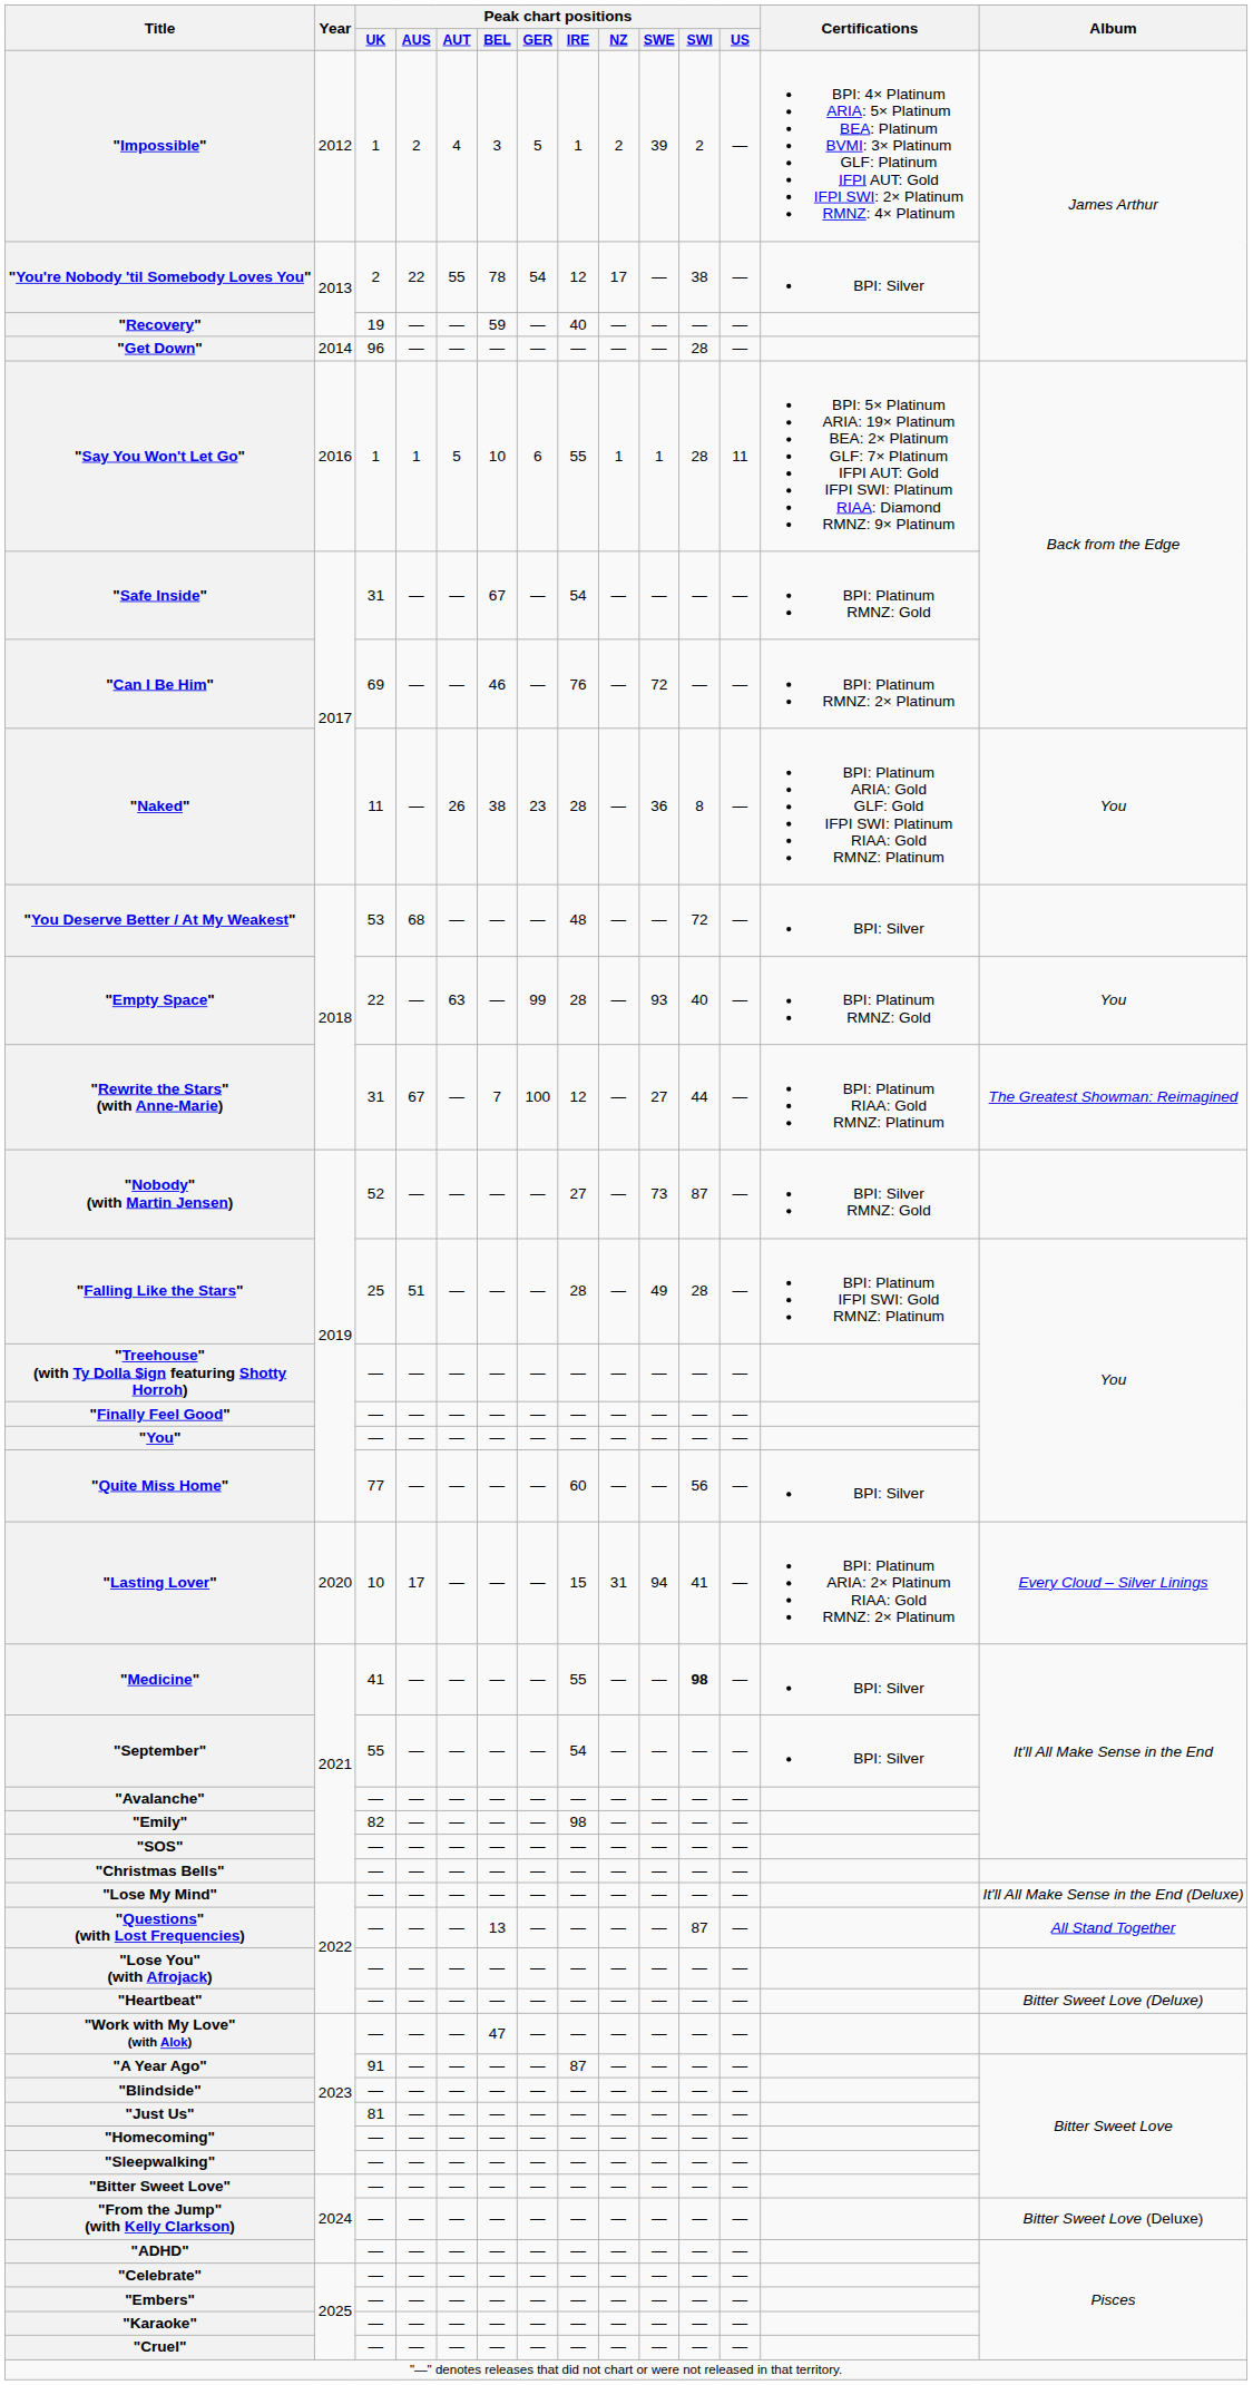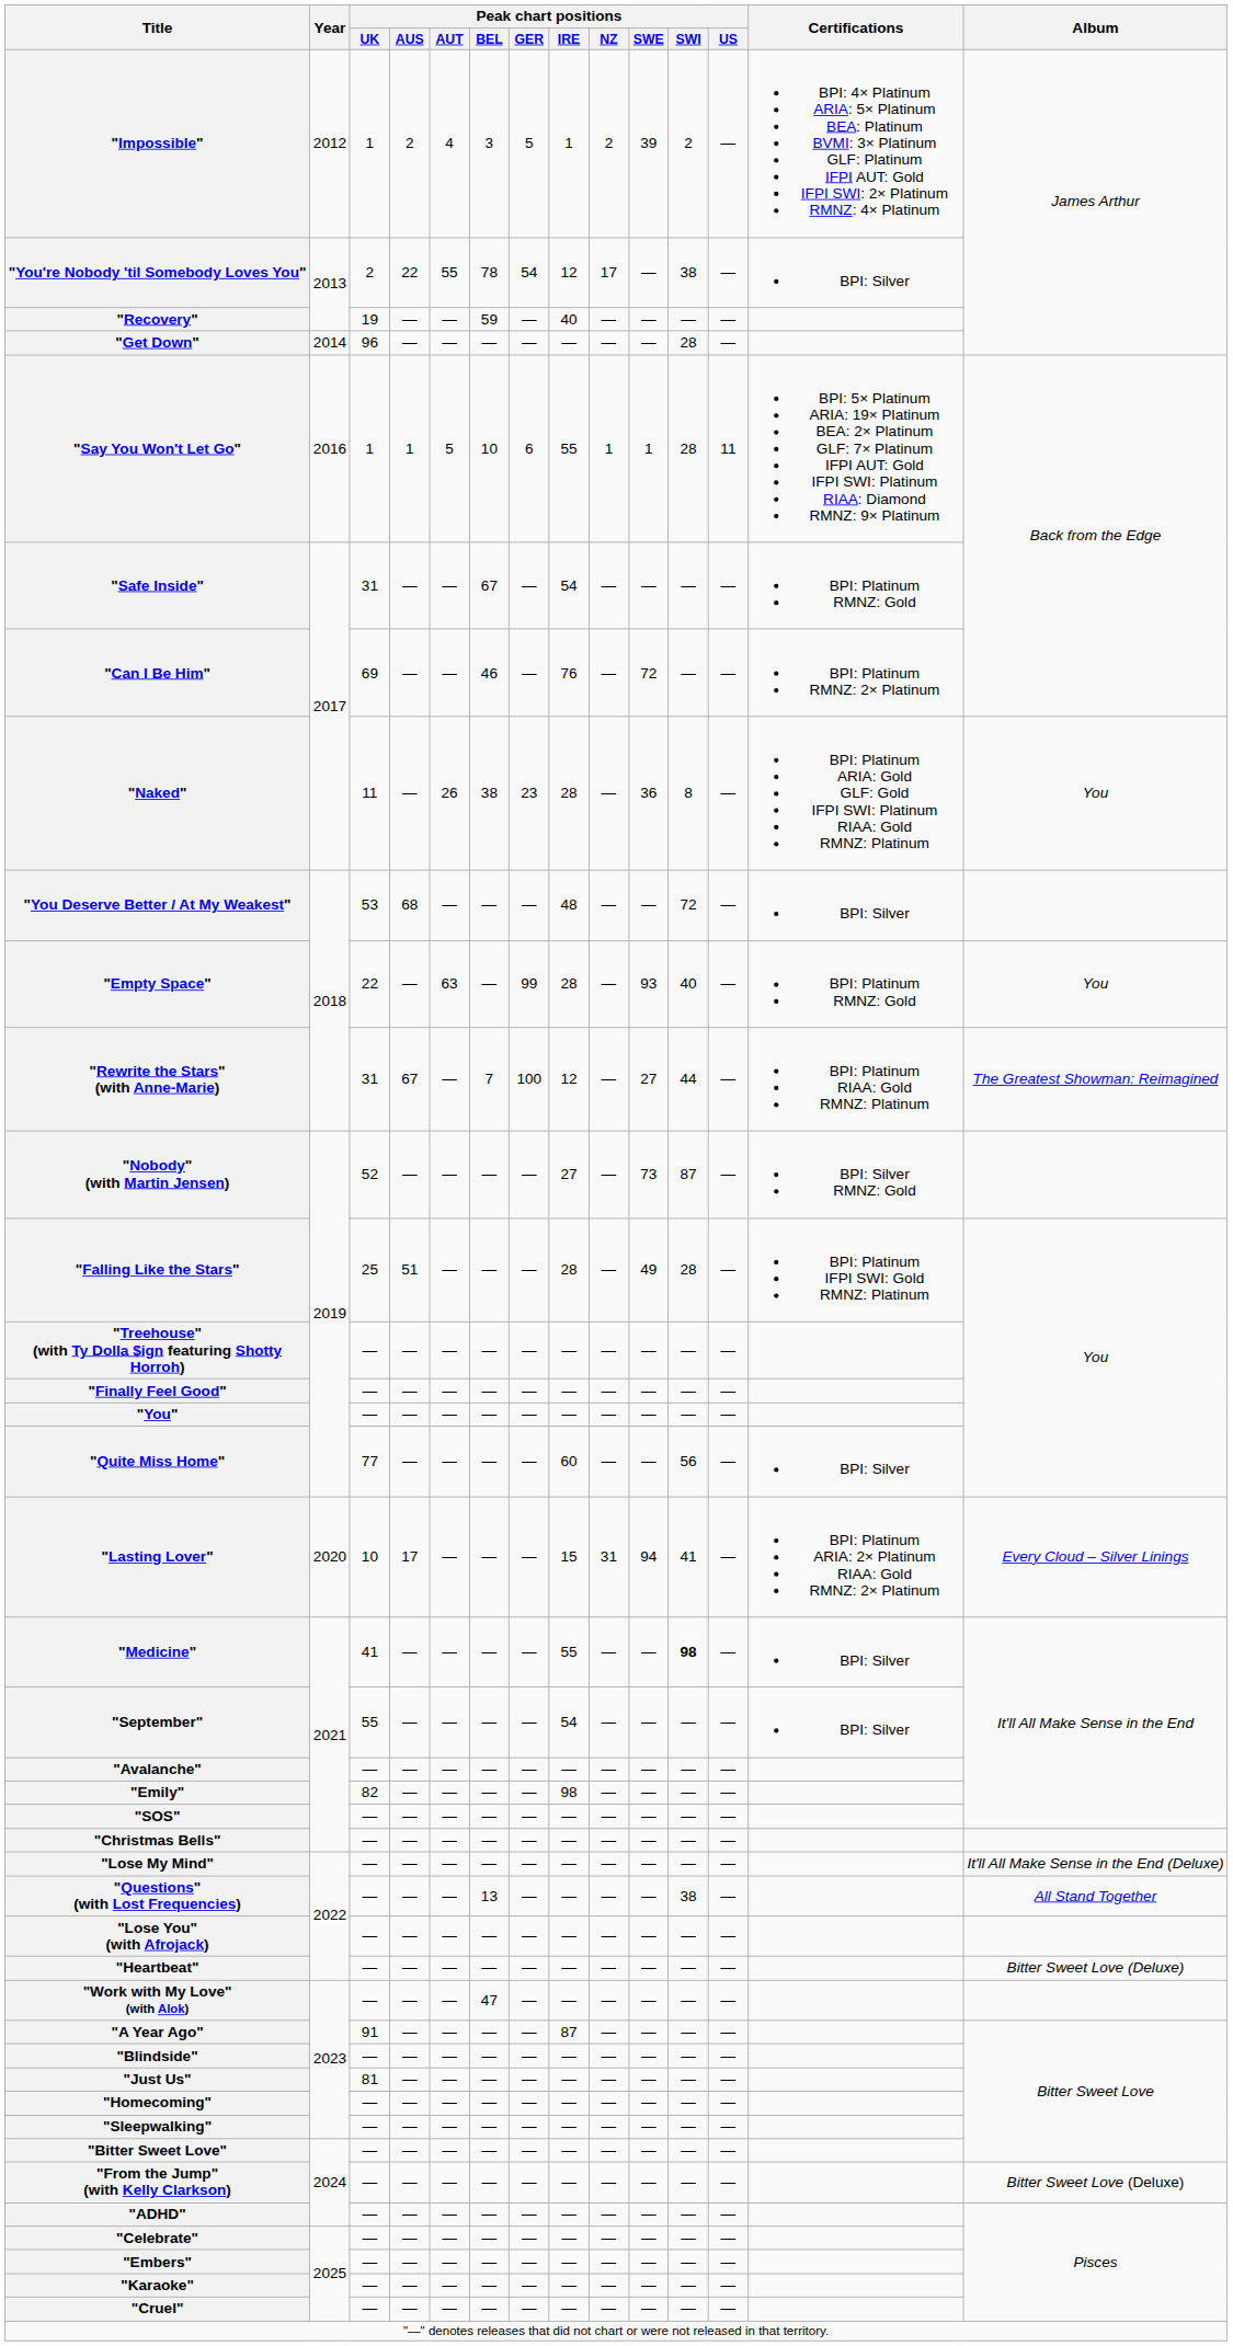 <table class="wikitable plainrowheaders" style="text-align:center;" border="1">
 <tr>
 <th scope="col" rowspan="2" style="width:20em;">Title</th>
 <th scope="col" rowspan="2" style="width:1em;">Year</th>
 <th scope="col" colspan="10">Peak chart positions</th>
 <th scope="col" rowspan="2" style="width:14em;">Certifications</th>
 <th scope="col" rowspan="2">Album</th>
 </tr>
 <tr>
 <th scope="col" style="width:2.5em;font-size:90%;"><a href='#'>UK</a><br></th>
 <th scope="col" style="width:2.5em;font-size:90%;"><a href='#'>AUS</a><br></th>
 <th scope="col" style="width:2.5em;font-size:90%;"><a href='#'>AUT</a><br></th>
 <th scope="col" style="width:2.5em;font-size:90%;"><a href='#'>BEL</a><br></th>
 <th scope="col" style="width:2.5em;font-size:90%;"><a href='#'>GER</a><br></th>
 <th scope="col" style="width:2.5em;font-size:90%;"><a href='#'>IRE</a><br></th>
 <th scope="col" style="width:2.5em;font-size:90%;"><a href='#'>NZ</a><br></th>
 <th scope="col" style="width:2.5em;font-size:90%;"><a href='#'>SWE</a><br></th>
 <th scope="col" style="width:2.5em;font-size:90%;"><a href='#'>SWI</a><br></th>
 <th scope="col" style="width:2.5em;font-size:90%;"><a href='#'>US</a><br></th>
 </tr>
 <tr>
 <th scope="row">"<a href='#'>Impossible</a>"</th>
 <td>2012</td>
 <td>1</td>
 <td>2</td>
 <td>4</td>
 <td>3</td>
 <td>5</td>
 <td>1</td>
 <td>2</td>
 <td>39</td>
 <td>2</td>
 <td>—</td>
 <td><br><ul><li>BPI: 4× Platinum</li><li><a href='#'>ARIA</a>: 5× Platinum</li><li><a href='#'>BEA</a>: Platinum</li><li><a href='#'>BVMI</a>: 3× Platinum</li><li>GLF: Platinum</li><li><a href='#'>IFPI</a> AUT: Gold</li><li><a href='#'>IFPI SWI</a>: 2× Platinum</li><li><a href='#'>RMNZ</a>: 4× Platinum</li></ul></td>
 <td rowspan="4"><em>James Arthur</em></td>
 </tr>
 <tr>
 <th scope="row">"<a href='#'>You're Nobody 'til Somebody Loves You</a>"</th>
 <td rowspan="2">2013</td>
 <td>2</td>
 <td>22</td>
 <td>55</td>
 <td>78</td>
 <td>54</td>
 <td>12</td>
 <td>17</td>
 <td>—</td>
 <td>38</td>
 <td>—</td>
 <td><br><ul><li>BPI: Silver</li></ul></td>
 </tr>
 <tr>
 <th scope="row">"<a href='#'>Recovery</a>"</th>
 <td>19</td>
 <td>—</td>
 <td>—</td>
 <td>59</td>
 <td>—</td>
 <td>40</td>
 <td>—</td>
 <td>—</td>
 <td>—</td>
 <td>—</td>
 <td></td>
 </tr>
 <tr>
 <th scope="row">"<a href='#'>Get Down</a>"</th>
 <td>2014</td>
 <td>96</td>
 <td>—</td>
 <td>—</td>
 <td>—</td>
 <td>—</td>
 <td>—</td>
 <td>—</td>
 <td>—</td>
 <td>28</td>
 <td>—</td>
 <td></td>
 </tr>
 <tr>
 <th scope="row">"<a href='#'>Say You Won't Let Go</a>"</th>
 <td>2016</td>
 <td>1</td>
 <td>1</td>
 <td>5</td>
 <td>10</td>
 <td>6</td>
 <td>55</td>
 <td>1</td>
 <td>1</td>
 <td>28</td>
 <td>11</td>
 <td><br><ul><li>BPI: 5× Platinum</li><li>ARIA: 19× Platinum</li><li>BEA: 2× Platinum</li><li>GLF: 7× Platinum</li><li>IFPI AUT: Gold</li><li>IFPI SWI: Platinum</li><li><a href='#'>RIAA</a>: Diamond</li><li>RMNZ: 9× Platinum</li></ul></td>
 <td rowspan="3"><em>Back from the Edge</em></td>
 </tr>
 <tr>
 <th scope="row">"<a href='#'>Safe Inside</a>"</th>
 <td rowspan="3">2017</td>
 <td>31</td>
 <td>—</td>
 <td>—</td>
 <td>67</td>
 <td>—</td>
 <td>54</td>
 <td>—</td>
 <td>—</td>
 <td>—</td>
 <td>—</td>
 <td><br><ul><li>BPI: Platinum</li><li>RMNZ: Gold</li></ul></td>
 </tr>
 <tr>
 <th scope="row">"<a href='#'>Can I Be Him</a>"</th>
 <td>69</td>
 <td>—</td>
 <td>—</td>
 <td>46</td>
 <td>—</td>
 <td>76</td>
 <td>—</td>
 <td>72</td>
 <td>—</td>
 <td>—</td>
 <td><br><ul><li>BPI: Platinum</li><li>RMNZ: 2× Platinum</li></ul></td>
 </tr>
 <tr>
 <th scope="row">"<a href='#'>Naked</a>"</th>
 <td>11</td>
 <td>—</td>
 <td>26</td>
 <td>38</td>
 <td>23</td>
 <td>28</td>
 <td>—</td>
 <td>36</td>
 <td>8</td>
 <td>—</td>
 <td><br><ul><li>BPI: Platinum</li><li>ARIA: Gold</li><li>GLF: Gold</li><li>IFPI SWI: Platinum</li><li>RIAA: Gold</li><li>RMNZ: Platinum</li></ul></td>
 <td><em>You</em></td>
 </tr>
 <tr>
 <th scope="row">"<a href='#'>You Deserve Better / At My Weakest</a>"</th>
 <td rowspan="3">2018</td>
 <td>53</td>
 <td>68</td>
 <td>—</td>
 <td>—</td>
 <td>—</td>
 <td>48</td>
 <td>—</td>
 <td>—</td>
 <td>72</td>
 <td>—</td>
 <td><br><ul><li>BPI: Silver</li></ul></td>
 <td></td>
 </tr>
 <tr>
 <th scope="row">"<a href='#'>Empty Space</a>"</th>
 <td>22</td>
 <td>—</td>
 <td>63</td>
 <td>—</td>
 <td>99</td>
 <td>28</td>
 <td>—</td>
 <td>93</td>
 <td>40</td>
 <td>—</td>
 <td><br><ul><li>BPI: Platinum</li><li>RMNZ: Gold</li></ul></td>
 <td><em>You</em></td>
 </tr>
 <tr>
 <th scope="row">"<a href='#'>Rewrite the Stars</a>" <br><span>(with <a href='#'>Anne-Marie</a>)</span></th>
 <td>31</td>
 <td>67</td>
 <td>—</td>
 <td>7</td>
 <td>100</td>
 <td>12</td>
 <td>—</td>
 <td>27</td>
 <td>44</td>
 <td>—</td>
 <td><br><ul><li>BPI: Platinum</li><li>RIAA: Gold</li><li>RMNZ: Platinum</li></ul></td>
 <td><em><a href='#'>The Greatest Showman: Reimagined</a></em></td>
 </tr>
 <tr>
 <th scope="row">"<a href='#'>Nobody</a>"<br><span>(with <a href='#'>Martin Jensen</a>)</span></th>
 <td rowspan="6">2019</td>
 <td>52</td>
 <td>—</td>
 <td>—</td>
 <td>—</td>
 <td>—</td>
 <td>27</td>
 <td>—</td>
 <td>73</td>
 <td>87</td>
 <td>—</td>
 <td><br><ul><li>BPI: Silver</li><li>RMNZ: Gold</li></ul></td>
 <td></td>
 </tr>
 <tr>
 <th scope="row">"<a href='#'>Falling Like the Stars</a>"</th>
 <td>25</td>
 <td>51</td>
 <td>—</td>
 <td>—</td>
 <td>—</td>
 <td>28</td>
 <td>—</td>
 <td>49</td>
 <td>28</td>
 <td>—</td>
 <td><br><ul><li>BPI: Platinum</li><li>IFPI SWI: Gold</li><li>RMNZ: Platinum</li></ul></td>
 <td rowspan="5"><em>You</em></td>
 </tr>
 <tr>
 <th scope="row">"<a href='#'>Treehouse</a>"<br><span>(with <a href='#'>Ty Dolla $ign</a> featuring <a href='#'>Shotty Horroh</a>)</span></th>
 <td>—</td>
 <td>—</td>
 <td>—</td>
 <td>—</td>
 <td>—</td>
 <td>—</td>
 <td>—</td>
 <td>—</td>
 <td>—</td>
 <td>—</td>
 <td></td>
 </tr>
 <tr>
 <th scope="row">"<a href='#'>Finally Feel Good</a>"</th>
 <td>—</td>
 <td>—</td>
 <td>—</td>
 <td>—</td>
 <td>—</td>
 <td>—</td>
 <td>—</td>
 <td>—</td>
 <td>—</td>
 <td>—</td>
 <td></td>
 </tr>
 <tr>
 <th scope="row">"<a href='#'>You</a>"<br></th>
 <td>—</td>
 <td>—</td>
 <td>—</td>
 <td>—</td>
 <td>—</td>
 <td>—</td>
 <td>—</td>
 <td>—</td>
 <td>—</td>
 <td>—</td>
 <td></td>
 </tr>
 <tr>
 <th scope="row">"<a href='#'>Quite Miss Home</a>"</th>
 <td>77</td>
 <td>—</td>
 <td>—</td>
 <td>—</td>
 <td>—</td>
 <td>60</td>
 <td>—</td>
 <td>—</td>
 <td>56</td>
 <td>—</td>
 <td><br><ul><li>BPI: Silver</li></ul></td>
 </tr>
 <tr>
 <th scope="row">"<a href='#'>Lasting Lover</a>"<br></th>
 <td>2020</td>
 <td>10</td>
 <td>17</td>
 <td>—</td>
 <td>—</td>
 <td>—</td>
 <td>15</td>
 <td>31</td>
 <td>94</td>
 <td>41</td>
 <td>—</td>
 <td><br><ul><li>BPI: Platinum</li><li>ARIA: 2× Platinum</li><li>RIAA: Gold</li><li>RMNZ: 2× Platinum</li></ul></td>
 <td><em><a href='#'>Every Cloud – Silver Linings</a></em></td>
 </tr>
 <tr>
 <th scope="row">"<a href='#'>Medicine</a>"</th>
 <td rowspan="6">2021</td>
 <td>41</td>
 <td>—</td>
 <td>—</td>
 <td>—</td>
 <td>—</td>
 <td>55</td>
 <td>—</td>
 <td>—</td>
 <td><strong>98</strong></td>
 <td>—</td>
 <td><br><ul><li>BPI: Silver</li></ul></td>
 <td rowspan="5"><em>It'll All Make Sense in the End</em></td>
 </tr>
 <tr>
 <th scope="row">"September"</th>
 <td>55</td>
 <td>—</td>
 <td>—</td>
 <td>—</td>
 <td>—</td>
 <td>54</td>
 <td>—</td>
 <td>—</td>
 <td>—</td>
 <td>—</td>
 <td><br><ul><li>BPI: Silver</li></ul></td>
 </tr>
 <tr>
 <th scope="row">"Avalanche"</th>
 <td>—</td>
 <td>—</td>
 <td>—</td>
 <td>—</td>
 <td>—</td>
 <td>—</td>
 <td>—</td>
 <td>—</td>
 <td>—</td>
 <td>—</td>
 </tr>
 <tr>
 <th scope="row">"Emily"</th>
 <td>82</td>
 <td>—</td>
 <td>—</td>
 <td>—</td>
 <td>—</td>
 <td>98</td>
 <td>—</td>
 <td>—</td>
 <td>—</td>
 <td>—</td>
 <td></td>
 </tr>
 <tr>
 <th scope="row">"SOS"</th>
 <td>—</td>
 <td>—</td>
 <td>—</td>
 <td>—</td>
 <td>—</td>
 <td>—</td>
 <td>—</td>
 <td>—</td>
 <td>—</td>
 <td>—</td>
 <td></td>
 </tr>
 <tr>
 <th scope="row">"Christmas Bells"</th>
 <td>—</td>
 <td>—</td>
 <td>—</td>
 <td>—</td>
 <td>—</td>
 <td>—</td>
 <td>—</td>
 <td>—</td>
 <td>—</td>
 <td>—</td>
 <td></td>
 <td></td>
 </tr>
 <tr>
 <th scope="row">"Lose My Mind"<br></th>
 <td rowspan="4">2022</td>
 <td>—</td>
 <td>—</td>
 <td>—</td>
 <td>—</td>
 <td>—</td>
 <td>—</td>
 <td>—</td>
 <td>—</td>
 <td>—</td>
 <td>—</td>
 <td></td>
 <td><em>It'll All Make Sense in the End (Deluxe)</em></td>
 </tr>
 <tr>
 <th scope="row">"<a href='#'>Questions</a>"<br><span>(with <a href='#'>Lost Frequencies</a>)</span></th>
 <td>—</td>
 <td>—</td>
 <td>—</td>
 <td>13</td>
 <td>—</td>
 <td>—</td>
 <td>—</td>
 <td>—</td>
-<td>87</td>
+<td>38</td>
 <td>—</td>
 <td></td>
 <td><em><a href='#'>All Stand Together</a></em></td>
 </tr>
 <tr>
 <th scope="row">"Lose You"<br><span>(with <a href='#'>Afrojack</a>)</span></th>
 <td>—</td>
 <td>—</td>
 <td>—</td>
 <td>—</td>
 <td>—</td>
 <td>—</td>
 <td>—</td>
 <td>—</td>
 <td>—</td>
 <td>—</td>
 <td></td>
 <td></td>
 </tr>
 <tr>
 <th scope="row">"Heartbeat"</th>
 <td>— </td>
 <td>—</td>
 <td>—</td>
 <td>—</td>
 <td>—</td>
 <td>—</td>
 <td>—</td>
 <td>—</td>
 <td>—</td>
 <td>—</td>
 <td></td>
 <td><em>Bitter Sweet Love (Deluxe)</em></td>
 </tr>
 <tr>
 <th scope="row">"Work with My Love" <br><small>(with <a href='#'>Alok</a>)</small></th>
 <td rowspan="6">2023</td>
 <td>—</td>
 <td>—</td>
 <td>—</td>
 <td>47</td>
 <td>—</td>
 <td>—</td>
 <td>—</td>
 <td>—</td>
 <td>—</td>
 <td>—</td>
 <td></td>
 <td></td>
 </tr>
 <tr>
 <th scope="row">"A Year Ago"</th>
 <td>91</td>
 <td>—</td>
 <td>—</td>
 <td>—</td>
 <td>—</td>
 <td>87</td>
 <td>—</td>
 <td>—</td>
 <td>—</td>
 <td>—</td>
 <td></td>
 <td rowspan="6"><em>Bitter Sweet Love</em></td>
 </tr>
 <tr>
 <th scope="row">"Blindside"</th>
 <td>—</td>
 <td>—</td>
 <td>—</td>
 <td>—</td>
 <td>—</td>
 <td>—</td>
 <td>—</td>
 <td>—</td>
 <td>—</td>
 <td>—</td>
 <td></td>
 </tr>
 <tr>
 <th scope="row">"Just Us"</th>
 <td>81</td>
 <td>—</td>
 <td>—</td>
 <td>—</td>
 <td>—</td>
 <td>—</td>
 <td>—</td>
 <td>—</td>
 <td>—</td>
 <td>—</td>
 <td></td>
 </tr>
 <tr>
 <th scope="row">"Homecoming"</th>
 <td>—</td>
 <td>—</td>
 <td>—</td>
 <td>—</td>
 <td>—</td>
 <td>—</td>
 <td>—</td>
 <td>—</td>
 <td>—</td>
 <td>—</td>
 <td></td>
 </tr>
 <tr>
 <th scope="row">"Sleepwalking"</th>
 <td>—</td>
 <td>—</td>
 <td>—</td>
 <td>—</td>
 <td>—</td>
 <td>—</td>
 <td>—</td>
 <td>—</td>
 <td>—</td>
 <td>—</td>
 <td></td>
 </tr>
 <tr>
 <th scope="row">"Bitter Sweet Love"</th>
 <td rowspan="3">2024</td>
 <td>—</td>
 <td>—</td>
 <td>—</td>
 <td>—</td>
 <td>—</td>
 <td>—</td>
 <td>—</td>
 <td>—</td>
 <td>—</td>
 <td>—</td>
 <td></td>
 </tr>
 <tr>
 <th scope="row">"From the Jump"<br><span>(with <a href='#'>Kelly Clarkson</a>)</span></th>
 <td>—</td>
 <td>—</td>
 <td>—</td>
 <td>—</td>
 <td>—</td>
 <td>—</td>
 <td>—</td>
 <td>—</td>
 <td>—</td>
 <td>—</td>
 <td></td>
 <td><em>Bitter Sweet Love</em> (Deluxe)</td>
 </tr>
 <tr>
 <th scope="row">"ADHD"</th>
 <td>—</td>
 <td>—</td>
 <td>—</td>
 <td>—</td>
 <td>—</td>
 <td>—</td>
 <td>—</td>
 <td>—</td>
 <td>—</td>
 <td>—</td>
 <td></td>
 <td rowspan="5"><em>Pisces</em></td>
 </tr>
 <tr>
 <th scope="row">"Celebrate"</th>
 <td rowspan="4">2025</td>
 <td>—</td>
 <td>—</td>
 <td>—</td>
 <td>—</td>
 <td>—</td>
 <td>—</td>
 <td>—</td>
 <td>—</td>
 <td>—</td>
 <td>—</td>
 <td></td>
 </tr>
 <tr>
 <th scope="row">"Embers"</th>
 <td>—</td>
 <td>—</td>
 <td>—</td>
 <td>—</td>
 <td>—</td>
 <td>—</td>
 <td>—</td>
 <td>—</td>
 <td>—</td>
 <td>—</td>
 <td></td>
 </tr>
 <tr>
 <th scope="row">"Karaoke"</th>
 <td>—</td>
 <td>—</td>
 <td>—</td>
 <td>—</td>
 <td>—</td>
 <td>—</td>
 <td>—</td>
 <td>—</td>
 <td>—</td>
 <td>—</td>
 <td></td>
 </tr>
 <tr>
 <th scope="row">"Cruel"</th>
 <td>—</td>
 <td>—</td>
 <td>—</td>
 <td>—</td>
 <td>—</td>
 <td>—</td>
 <td>—</td>
 <td>—</td>
 <td>—</td>
 <td>—</td>
 <td></td>
 </tr>
 <tr>
 <td colspan="16" style="font-size:85%">"—" denotes releases that did not chart or were not released in that territory.</td>
 </tr>
 </table>
